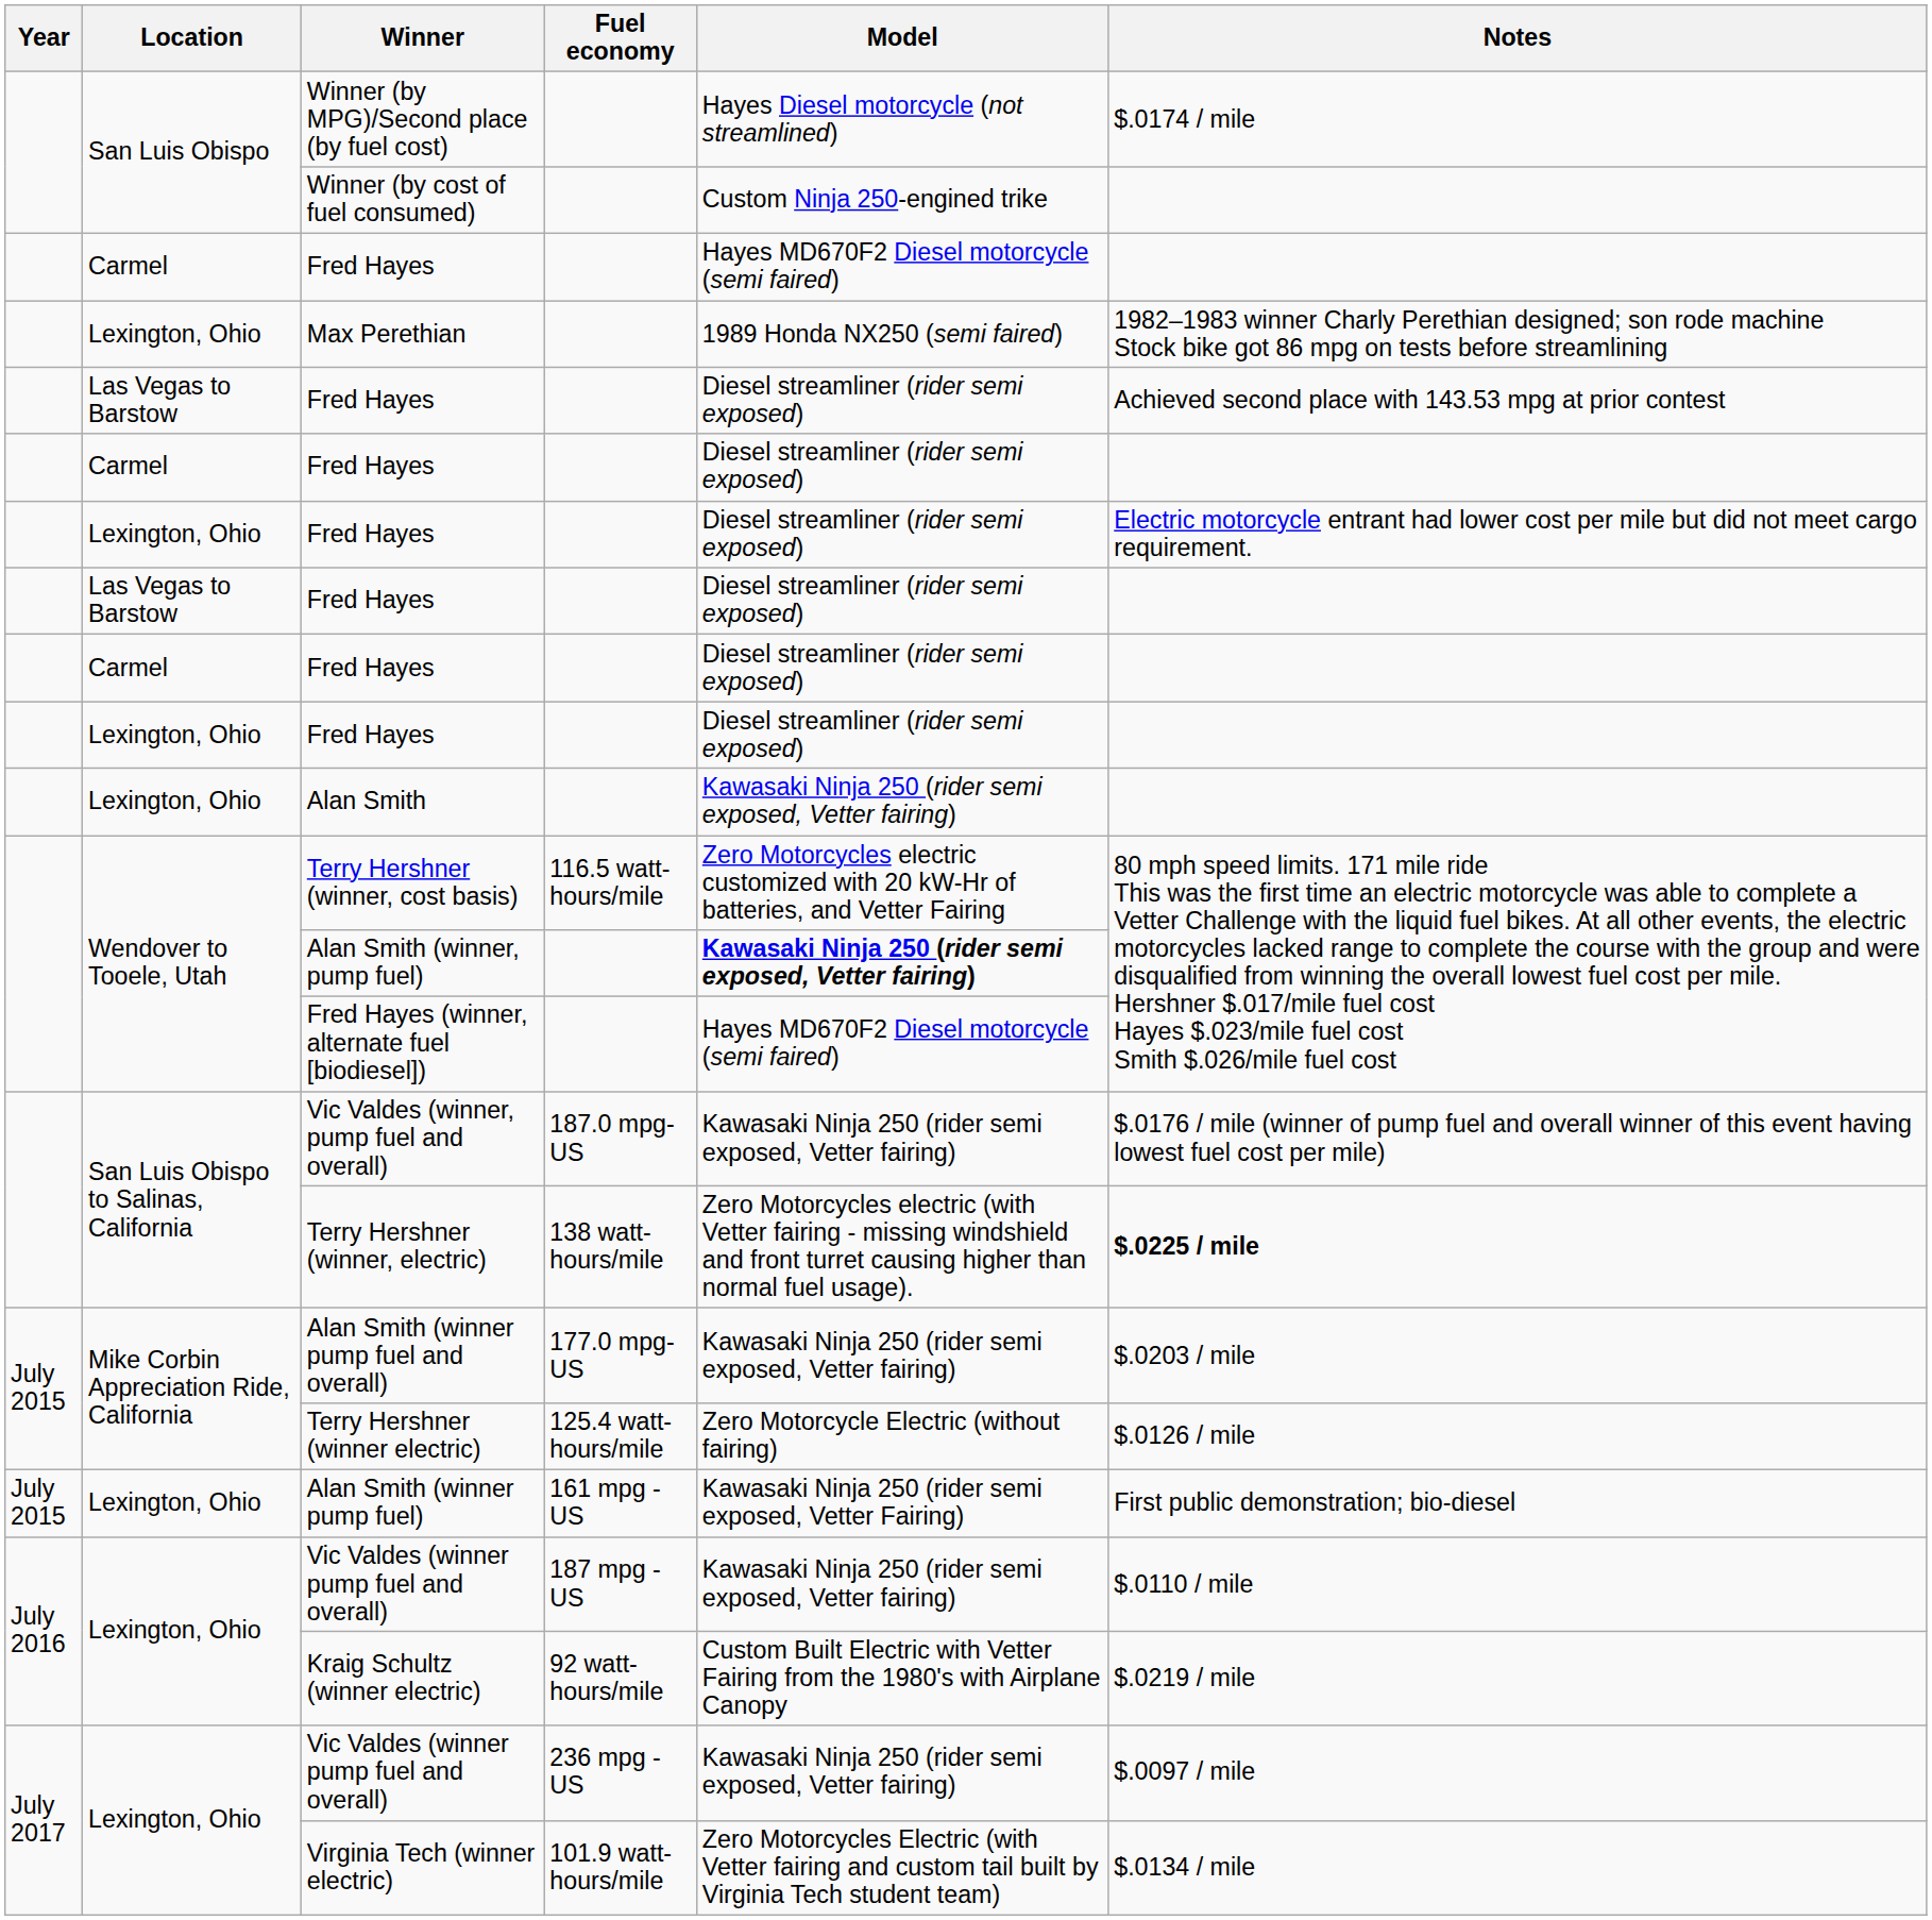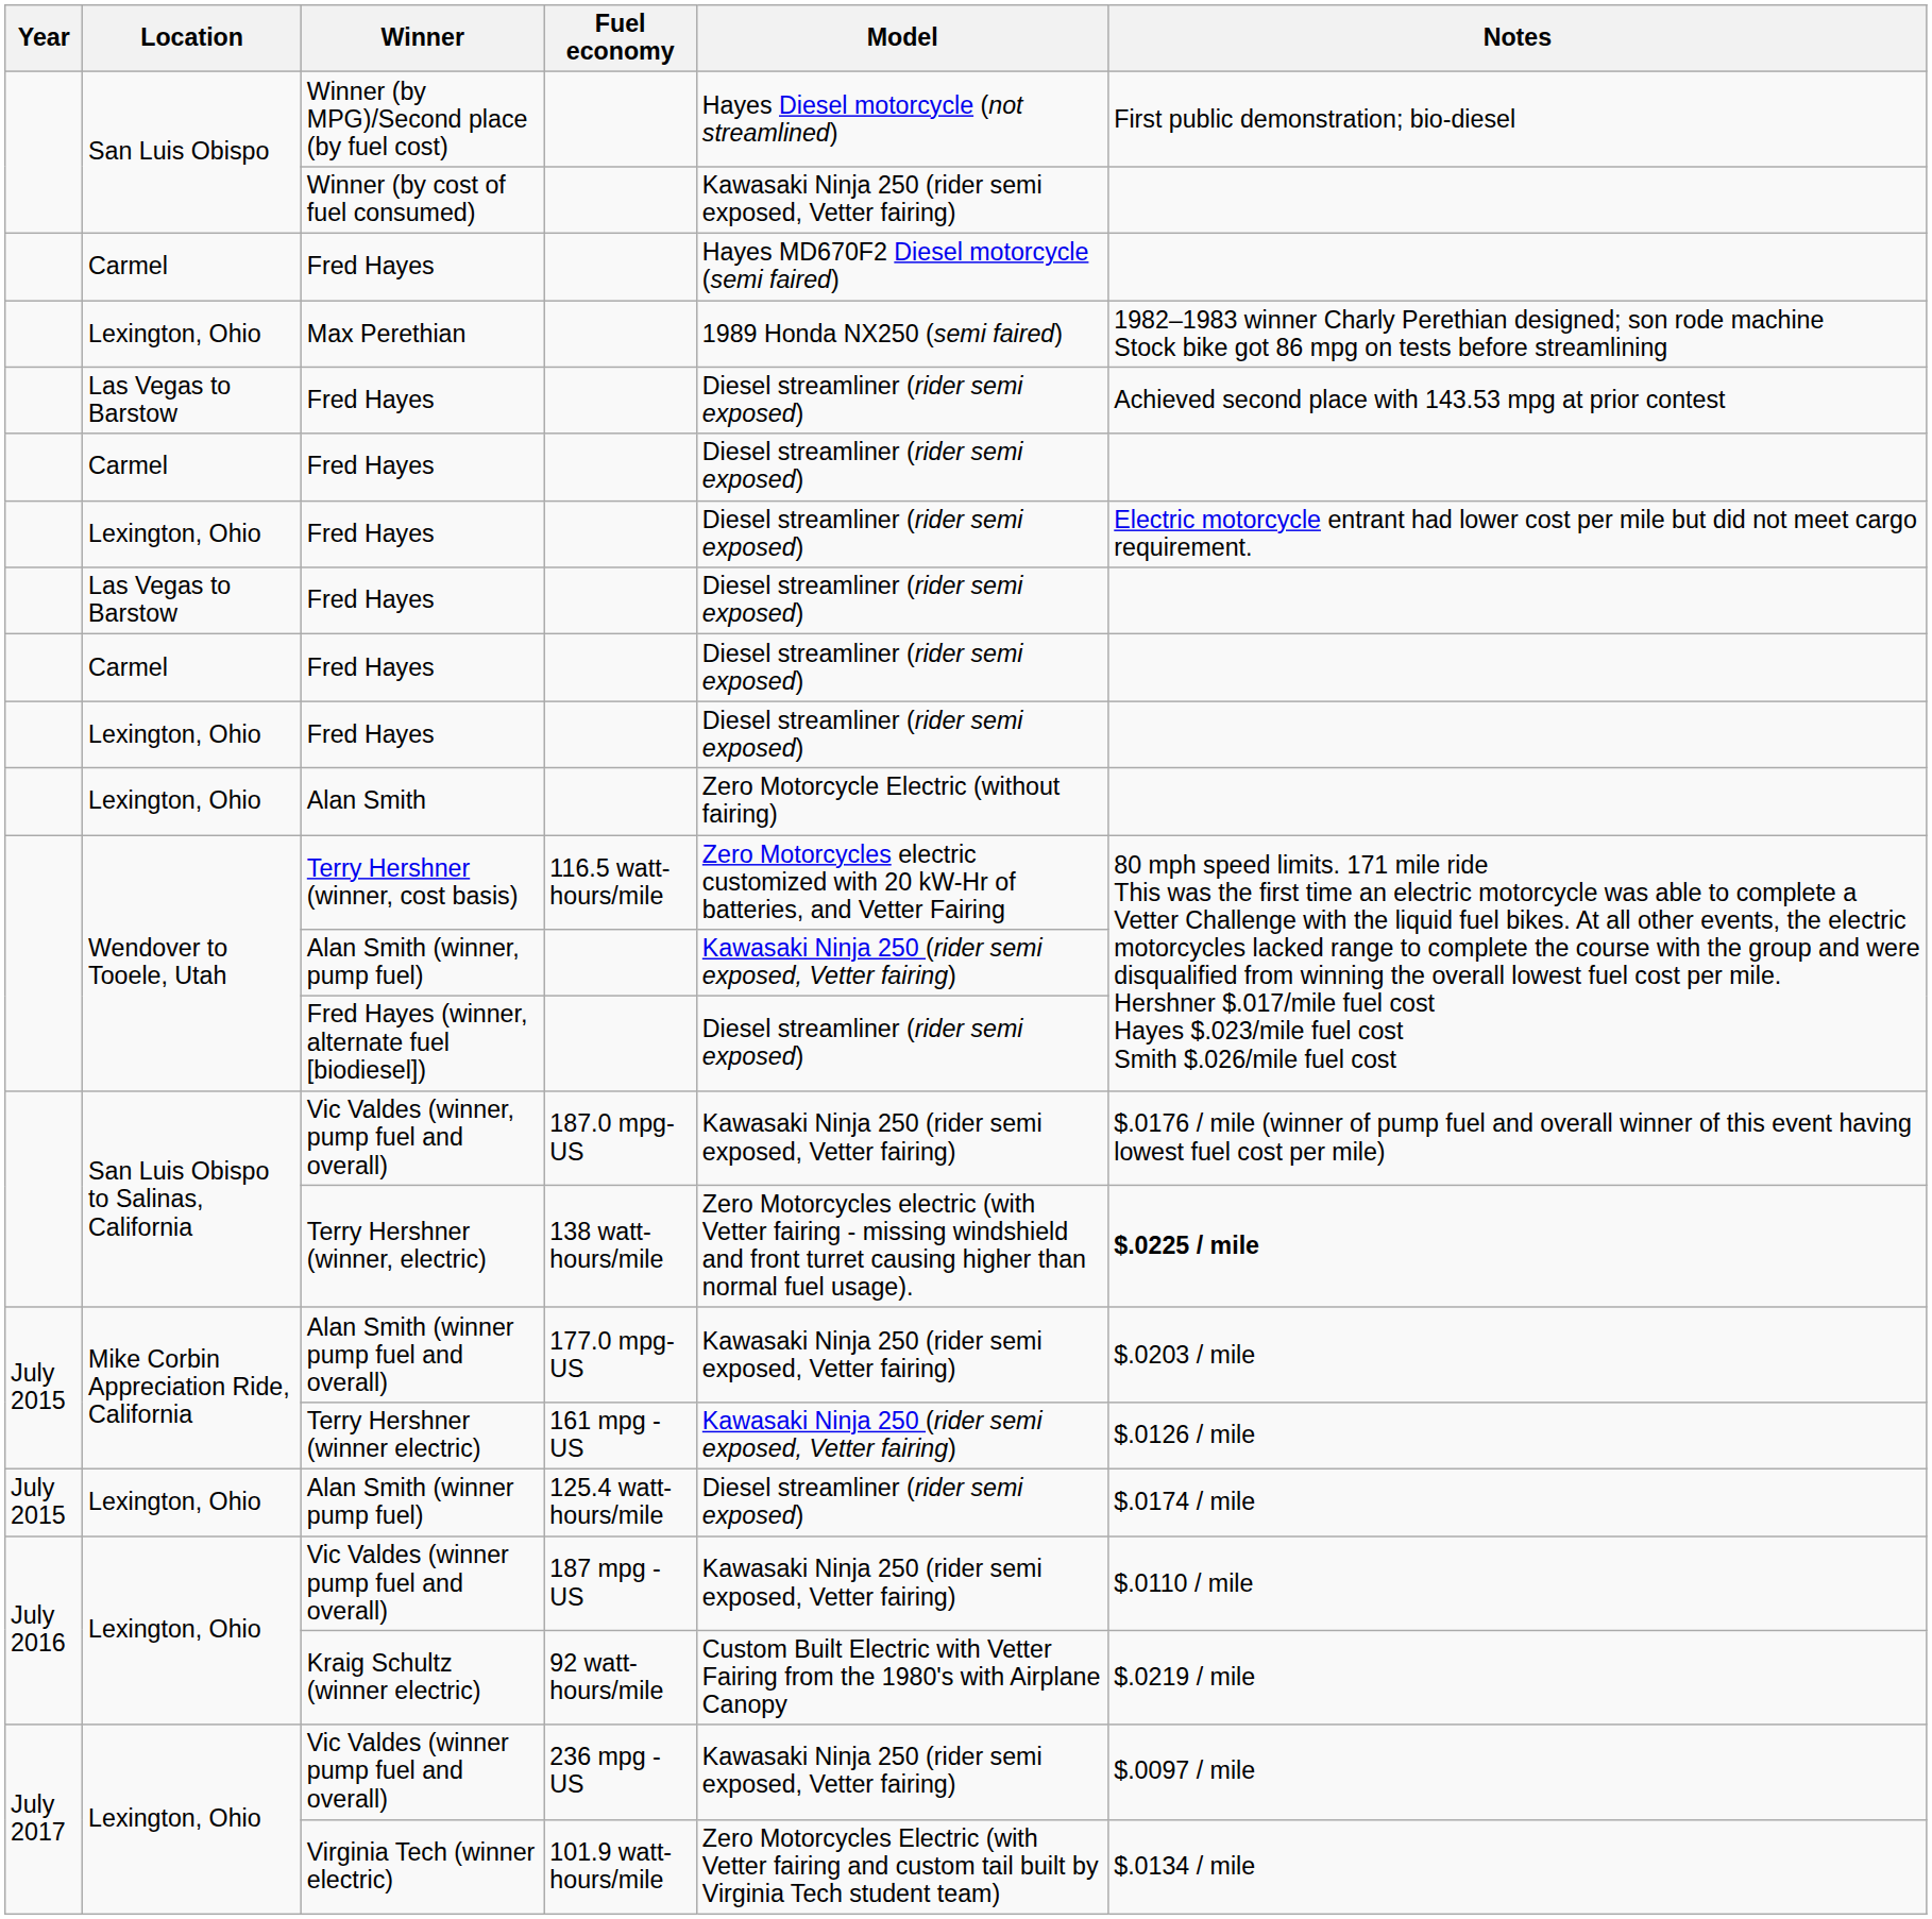 <table class="wikitable sortable">
 <tr>
 <th>Year</th>
 <th>Location</th>
 <th>Winner</th>
 <th>Fuel economy</th>
 <th class="unsortable">Model</th>
 <th class="unsortable">Notes</th>
 </tr>
 <tr>
 <td rowspan="2"></td>
 <td rowspan="2">San Luis Obispo</td>
 <td>Winner (by MPG)/Second place (by fuel cost)</td>
 <td></td>
 <td>Hayes <a href='#'>Diesel motorcycle</a> (<em>not streamlined</em>)</td>
-<td>$.0174 / mile</td>
+<td>First public demonstration; bio-diesel</td>
 </tr>
 <tr>
 <td>Winner (by cost of fuel consumed)</td>
 <td></td>
-<td>Custom <a href='#'>Ninja 250</a>-engined trike</td>
+<td>Kawasaki Ninja 250 (rider semi exposed, Vetter fairing)</td>
 <td></td>
 </tr>
 <tr>
 <td></td>
 <td>Carmel</td>
 <td>Fred Hayes</td>
 <td></td>
 <td>Hayes MD670F2 <a href='#'>Diesel motorcycle</a> (<em>semi faired</em>)</td>
 <td></td>
 </tr>
 <tr>
 <td></td>
 <td>Lexington, Ohio</td>
 <td>Max Perethian</td>
 <td></td>
 <td>1989 Honda NX250 (<em>semi faired</em>)</td>
 <td>1982–1983 winner Charly Perethian designed; son rode machine<br>Stock bike got 86 mpg on tests before streamlining</td>
 </tr>
 <tr>
 <td></td>
 <td>Las Vegas to Barstow</td>
 <td>Fred Hayes</td>
 <td></td>
 <td>Diesel streamliner (<em>rider semi exposed</em>)</td>
 <td>Achieved second place with 143.53 mpg at prior contest</td>
 </tr>
 <tr>
 <td></td>
 <td>Carmel</td>
 <td>Fred Hayes</td>
 <td></td>
 <td>Diesel streamliner (<em>rider semi exposed</em>)</td>
 <td></td>
 </tr>
 <tr>
 <td></td>
 <td>Lexington, Ohio</td>
 <td>Fred Hayes</td>
 <td></td>
 <td>Diesel streamliner (<em>rider semi exposed</em>)</td>
 <td><a href='#'>Electric motorcycle</a> entrant had lower cost per mile but did not meet cargo requirement.</td>
 </tr>
 <tr>
 <td></td>
 <td>Las Vegas to Barstow</td>
 <td>Fred Hayes</td>
 <td></td>
 <td>Diesel streamliner (<em>rider semi exposed</em>)</td>
 <td></td>
 </tr>
 <tr>
 <td></td>
 <td>Carmel</td>
 <td>Fred Hayes</td>
 <td></td>
 <td>Diesel streamliner (<em>rider semi exposed</em>)</td>
 <td></td>
 </tr>
 <tr>
 <td></td>
 <td>Lexington, Ohio</td>
 <td>Fred Hayes</td>
 <td></td>
 <td>Diesel streamliner (<em>rider semi exposed</em>)</td>
 <td></td>
 </tr>
 <tr>
 <td></td>
 <td>Lexington, Ohio</td>
 <td>Alan Smith</td>
 <td></td>
-<td><a href='#'>Kawasaki Ninja 250 </a>(<em>rider semi exposed, Vetter fairing</em>)</td>
+<td>Zero Motorcycle Electric (without fairing)</td>
 <td></td>
 </tr>
 <tr>
 <td rowspan="3"></td>
 <td rowspan="3">Wendover to Tooele, Utah</td>
 <td><a href='#'>Terry Hershner</a> (winner, cost basis)</td>
 <td>116.5 watt-hours/mile</td>
 <td><a href='#'>Zero Motorcycles</a> electric customized with 20 kW-Hr of batteries, and Vetter Fairing</td>
 <td rowspan="3">80 mph speed limits.  171 mile ride<br>This was the first time an electric motorcycle was able to complete a Vetter Challenge with the liquid fuel bikes.   At all other events, the electric motorcycles lacked range to complete the course with the group and were disqualified from winning the overall lowest fuel cost per mile.<br>Hershner $.017/mile fuel cost<br>Hayes $.023/mile fuel cost<br>Smith $.026/mile fuel cost</td>
 </tr>
 <tr>
 <td>Alan Smith (winner, pump fuel)</td>
 <td></td>
-<td><strong><a href='#'>Kawasaki Ninja 250 </a>(<em>rider semi exposed, Vetter fairing</em>)</strong></td>
+<td><a href='#'>Kawasaki Ninja 250 </a>(<em>rider semi exposed, Vetter fairing</em>)</td>
 </tr>
 <tr>
 <td>Fred Hayes (winner, alternate fuel [biodiesel])</td>
 <td></td>
-<td>Hayes MD670F2 <a href='#'>Diesel motorcycle</a> (<em>semi faired</em>)</td>
+<td>Diesel streamliner (<em>rider semi exposed</em>)</td>
 </tr>
 <tr>
 <td rowspan="2"></td>
 <td rowspan="2">San Luis Obispo to Salinas, California</td>
 <td>Vic Valdes (winner, pump fuel and overall)</td>
 <td>187.0 mpg-US</td>
 <td>Kawasaki Ninja 250 (rider semi exposed, Vetter fairing)</td>
 <td>$.0176 / mile (winner of pump fuel and overall winner of this event having lowest fuel cost per mile)</td>
 </tr>
 <tr>
 <td>Terry Hershner (winner, electric)</td>
 <td>138 watt-hours/mile</td>
 <td>Zero Motorcycles electric (with Vetter fairing - missing windshield and front turret causing higher than normal fuel usage).</td>
 <td><strong>$.0225 / mile</strong></td>
 </tr>
 <tr>
 <td rowspan="2">July 2015</td>
 <td rowspan="2">Mike Corbin Appreciation Ride, California</td>
 <td>Alan Smith (winner pump fuel and overall)</td>
 <td>177.0 mpg-US</td>
 <td>Kawasaki Ninja 250 (rider semi exposed, Vetter fairing)</td>
 <td>$.0203 / mile</td>
 </tr>
 <tr>
 <td>Terry Hershner (winner electric)</td>
-<td>125.4 watt-hours/mile</td>
-<td>Zero Motorcycle Electric (without fairing)</td>
+<td>161 mpg - US</td>
+<td><a href='#'>Kawasaki Ninja 250 </a>(<em>rider semi exposed, Vetter fairing</em>)</td>
 <td>$.0126 / mile</td>
 </tr>
 <tr>
 <td>July 2015</td>
 <td>Lexington, Ohio</td>
 <td>Alan Smith (winner pump fuel)</td>
-<td>161 mpg - US</td>
-<td>Kawasaki Ninja 250 (rider semi exposed, Vetter Fairing)</td>
-<td>First public demonstration; bio-diesel</td>
+<td>125.4 watt-hours/mile</td>
+<td>Diesel streamliner (<em>rider semi exposed</em>)</td>
+<td>$.0174 / mile</td>
 </tr>
 <tr>
 <td rowspan="2">July 2016</td>
 <td rowspan="2">Lexington, Ohio</td>
 <td>Vic Valdes (winner pump fuel and overall)</td>
 <td>187 mpg - US</td>
 <td>Kawasaki Ninja 250 (rider semi exposed, Vetter fairing)</td>
 <td>$.0110 / mile</td>
 </tr>
 <tr>
 <td>Kraig Schultz (winner electric)</td>
 <td>92 watt-hours/mile</td>
 <td>Custom Built Electric with Vetter Fairing from the 1980's with Airplane Canopy</td>
 <td>$.0219 / mile</td>
 </tr>
 <tr>
 <td rowspan="2">July 2017</td>
 <td rowspan="2">Lexington, Ohio</td>
 <td>Vic Valdes (winner pump fuel and overall)</td>
 <td>236 mpg - US</td>
 <td>Kawasaki Ninja 250 (rider semi exposed, Vetter fairing)</td>
 <td>$.0097 / mile</td>
 </tr>
 <tr>
 <td>Virginia Tech (winner electric)</td>
 <td>101.9 watt-hours/mile</td>
 <td>Zero Motorcycles Electric (with Vetter fairing and custom tail built by Virginia Tech student team)</td>
 <td>$.0134 / mile</td>
 </tr>
 </table>
